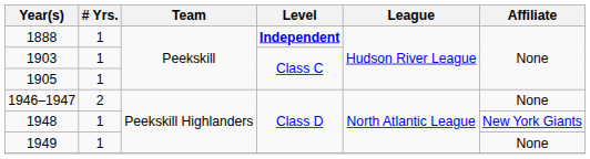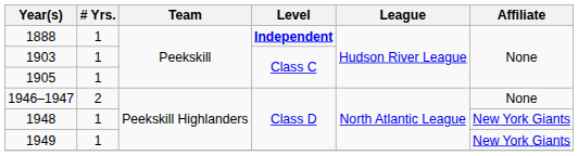 <table class="wikitable" style="text-align:center; font-size: 95%;">
 <tr>
 <th>Year(s)</th>
 <th># Yrs.</th>
 <th>Team</th>
 <th>Level</th>
 <th>League</th>
 <th>Affiliate</th>
 </tr>
 <tr>
 <td>1888</td>
 <td>1</td>
 <td rowspan=3>Peekskill</td>
 <td><strong><a href='#'>Independent</a></strong></td>
 <td rowspan=3><a href='#'>Hudson River League</a></td>
 <td rowspan=3>None</td>
 </tr>
 <tr>
 <td>1903</td>
 <td>1</td>
 <td rowspan=2><a href='#'>Class C</a></td>
 </tr>
 <tr>
 <td>1905</td>
 <td>1</td>
 </tr>
 <tr>
 <td>1946–1947</td>
 <td>2</td>
 <td rowspan=3>Peekskill Highlanders</td>
 <td rowspan=3><a href='#'>Class D</a></td>
 <td rowspan=3><a href='#'>North Atlantic League</a></td>
 <td>None</td>
 </tr>
 <tr>
 <td>1948</td>
 <td>1</td>
 <td><a href='#'>New York Giants</a></td>
 </tr>
 <tr>
 <td>1949</td>
 <td>1</td>
-<td>None</td>
+<td><a href='#'>New York Giants</a></td>
 </tr>
 <tr>
 </tr>
 </table>
